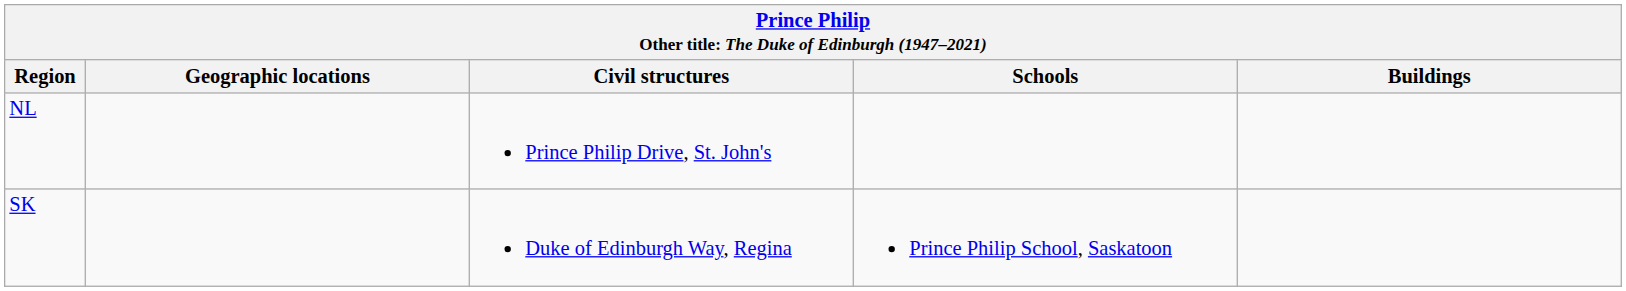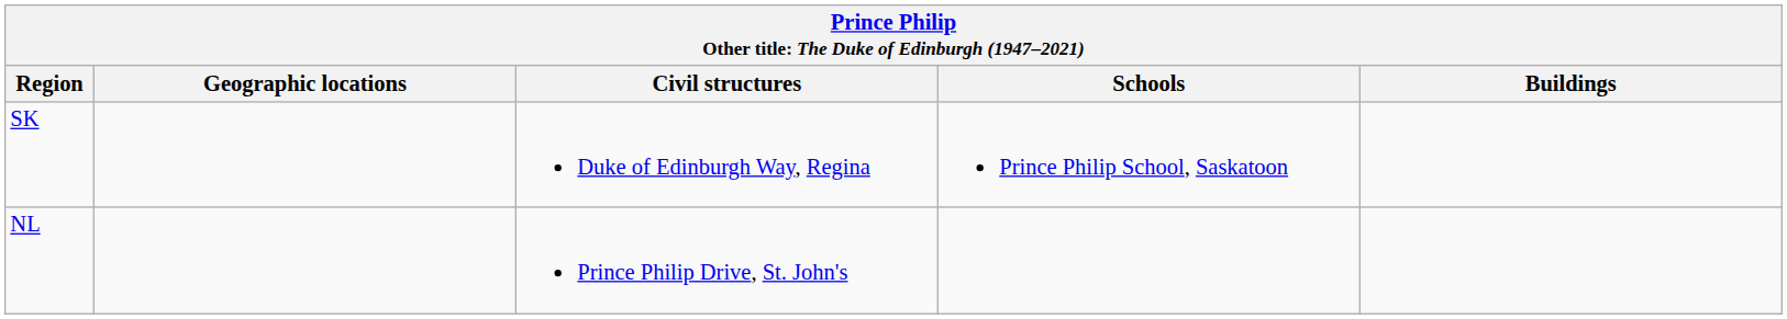 <table class="wikitable" width="100%">
 <tr>
 <th colspan="5"> <a href='#'>Prince Philip</a><br><small>Other title: <em>The Duke of Edinburgh  (1947–2021)</em></small></th>
 </tr>
 <tr>
 <th width="5%">Region</th>
 <th width="23.75%">Geographic locations</th>
 <th width="23.75%">Civil structures</th>
 <th width="23.75%">Schools</th>
 <th width="23.75%">Buildings</th>
 </tr>
 <tr>
+<td align=left valign=top> <a href='#'>SK</a></td>
+<td></td>
+<td align=left valign=top><br><ul><li><a href='#'>Duke of Edinburgh Way</a>, <a href='#'>Regina</a></li></ul></td>
+<td align=left valign=top><br><ul><li><a href='#'>Prince Philip School</a>, <a href='#'>Saskatoon</a></li></ul></td>
+<td></td>
+</tr>
+<tr>
 <td align=left valign=top> <a href='#'>NL</a></td>
 <td></td>
 <td align=left valign=top><br><ul><li><a href='#'>Prince Philip Drive</a>, <a href='#'>St. John's</a></li></ul></td>
 <td></td>
 <td></td>
 </tr>
-<tr>
-<td align=left valign=top> <a href='#'>SK</a></td>
-<td></td>
-<td align=left valign=top><br><ul><li><a href='#'>Duke of Edinburgh Way</a>, <a href='#'>Regina</a></li></ul></td>
-<td align=left valign=top><br><ul><li><a href='#'>Prince Philip School</a>, <a href='#'>Saskatoon</a></li></ul></td>
-<td></td>
-</tr>
 </table>
